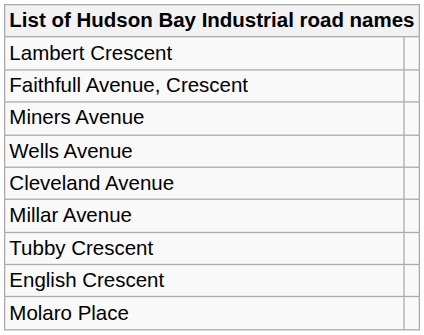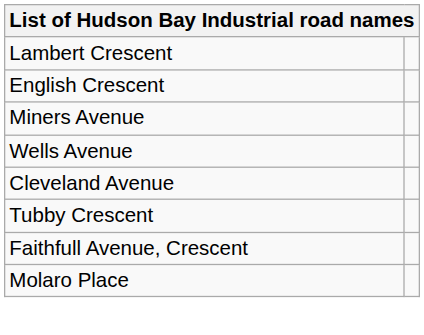 <table class="wikitable">
 <tr>
 <th colspan=2>List of Hudson Bay Industrial road names</th>
 </tr>
 <tr>
 <td>Lambert Crescent</td>
 <td></td>
 </tr>
 <tr>
-<td>Faithfull Avenue, Crescent</td>
+<td>English Crescent</td>
 <td></td>
 </tr>
 <tr>
 <td>Miners Avenue</td>
 <td></td>
 </tr>
 <tr>
 <td>Wells Avenue</td>
 <td></td>
 </tr>
 <tr>
 <td>Cleveland Avenue</td>
 <td></td>
 </tr>
 <tr>
-<td>Millar Avenue</td>
-<td></td>
-</tr>
-<tr>
 <td>Tubby Crescent</td>
 <td></td>
 </tr>
 <tr>
-<td>English Crescent</td>
+<td>Faithfull Avenue, Crescent</td>
 <td></td>
 </tr>
 <tr>
 <td>Molaro Place</td>
 <td></td>
 </tr>
 </table>
